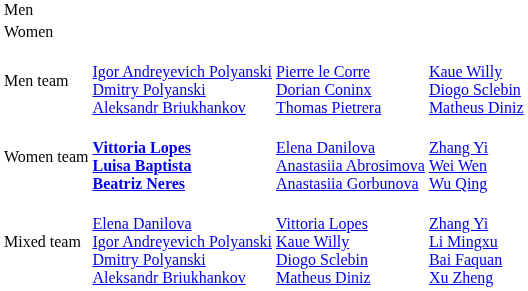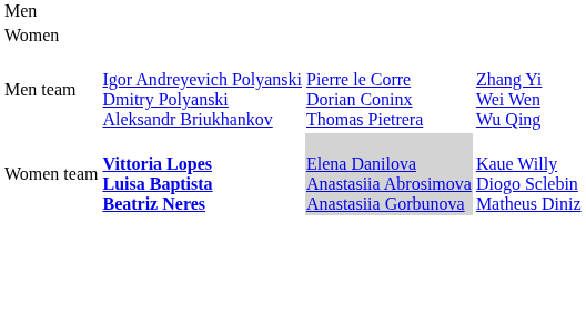 <table>
 <tr>
 <td>Men</td>
 <td></td>
 <td></td>
 <td></td>
 </tr>
 <tr>
 <td>Women</td>
 <td></td>
 <td></td>
 <td></td>
 </tr>
 <tr>
 <td>Men team</td>
 <td><br><a href='#'>Igor Andreyevich Polyanski</a><br><a href='#'>Dmitry Polyanski</a><br><a href='#'>Aleksandr Briukhankov</a></td>
 <td><br><a href='#'>Pierre le Corre</a><br><a href='#'>Dorian Coninx</a><br><a href='#'>Thomas Pietrera</a></td>
-<td><br><a href='#'>Kaue Willy</a><br><a href='#'>Diogo Sclebin</a><br><a href='#'>Matheus Diniz</a></td>
+<td><br><a href='#'>Zhang Yi</a><br><a href='#'>Wei Wen</a><br><a href='#'>Wu Qing</a></td>
 </tr>
 <tr>
 <td>Women team</td>
 <td><strong><br><a href='#'>Vittoria Lopes</a><br><a href='#'>Luisa Baptista</a><br><a href='#'>Beatriz Neres</a></strong></td>
-<td><br><a href='#'>Elena Danilova</a><br><a href='#'>Anastasiia Abrosimova</a><br><a href='#'>Anastasiia Gorbunova</a></td>
-<td><br><a href='#'>Zhang Yi</a><br><a href='#'>Wei Wen</a><br><a href='#'>Wu Qing</a></td>
-</tr>
-<tr>
-<td>Mixed team</td>
-<td><br><a href='#'>Elena Danilova</a><br><a href='#'>Igor Andreyevich Polyanski</a><br><a href='#'>Dmitry Polyanski</a><br><a href='#'>Aleksandr Briukhankov</a></td>
-<td><br><a href='#'>Vittoria Lopes</a><br><a href='#'>Kaue Willy</a><br><a href='#'>Diogo Sclebin</a><br><a href='#'>Matheus Diniz</a></td>
-<td><br><a href='#'>Zhang Yi</a><br><a href='#'>Li Mingxu</a><br><a href='#'>Bai Faquan</a><br><a href='#'>Xu Zheng</a></td>
+<td style="background: lightgrey;"><br><a href='#'>Elena Danilova</a><br><a href='#'>Anastasiia Abrosimova</a><br><a href='#'>Anastasiia Gorbunova</a></td>
+<td><br><a href='#'>Kaue Willy</a><br><a href='#'>Diogo Sclebin</a><br><a href='#'>Matheus Diniz</a></td>
 </tr>
 </table>
